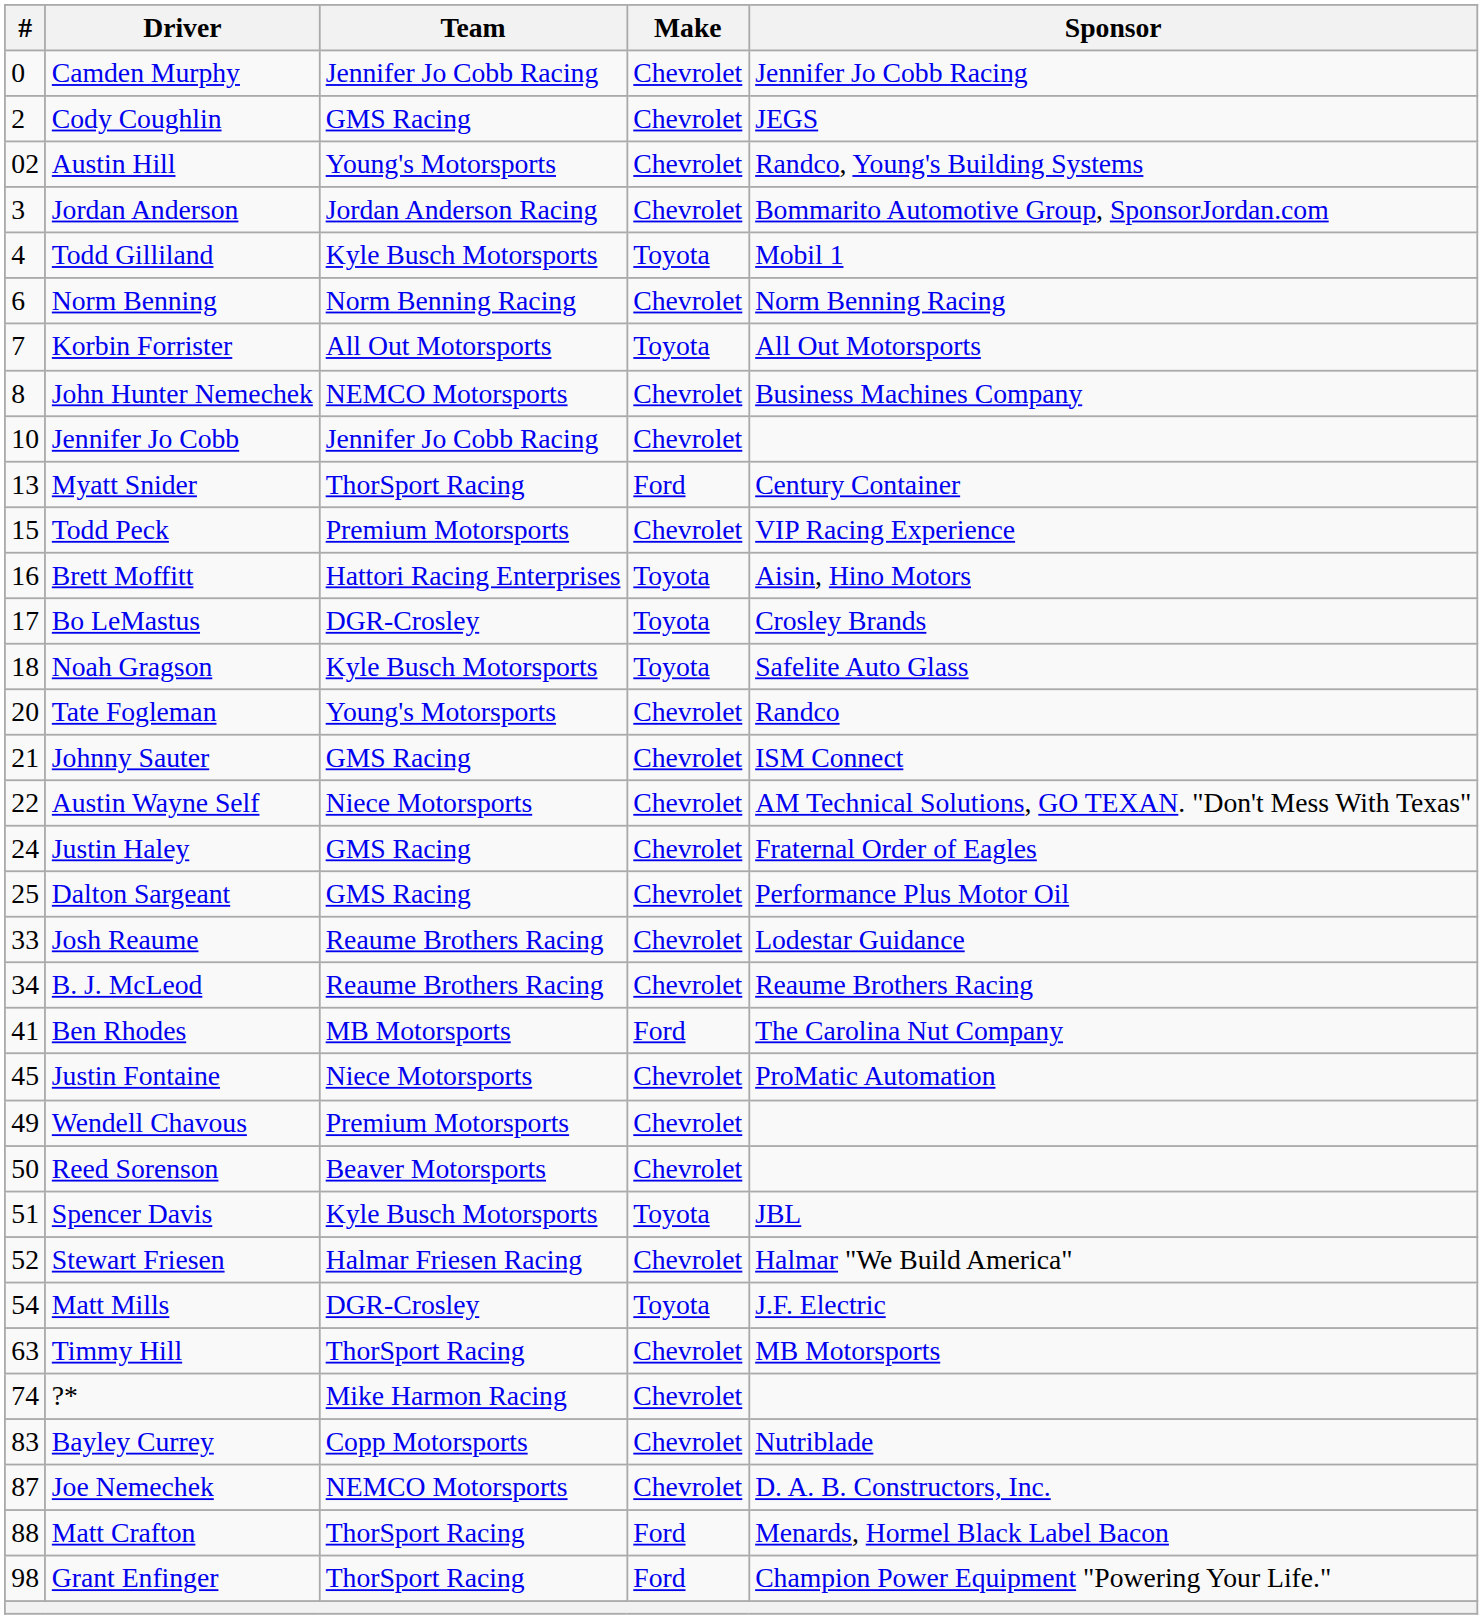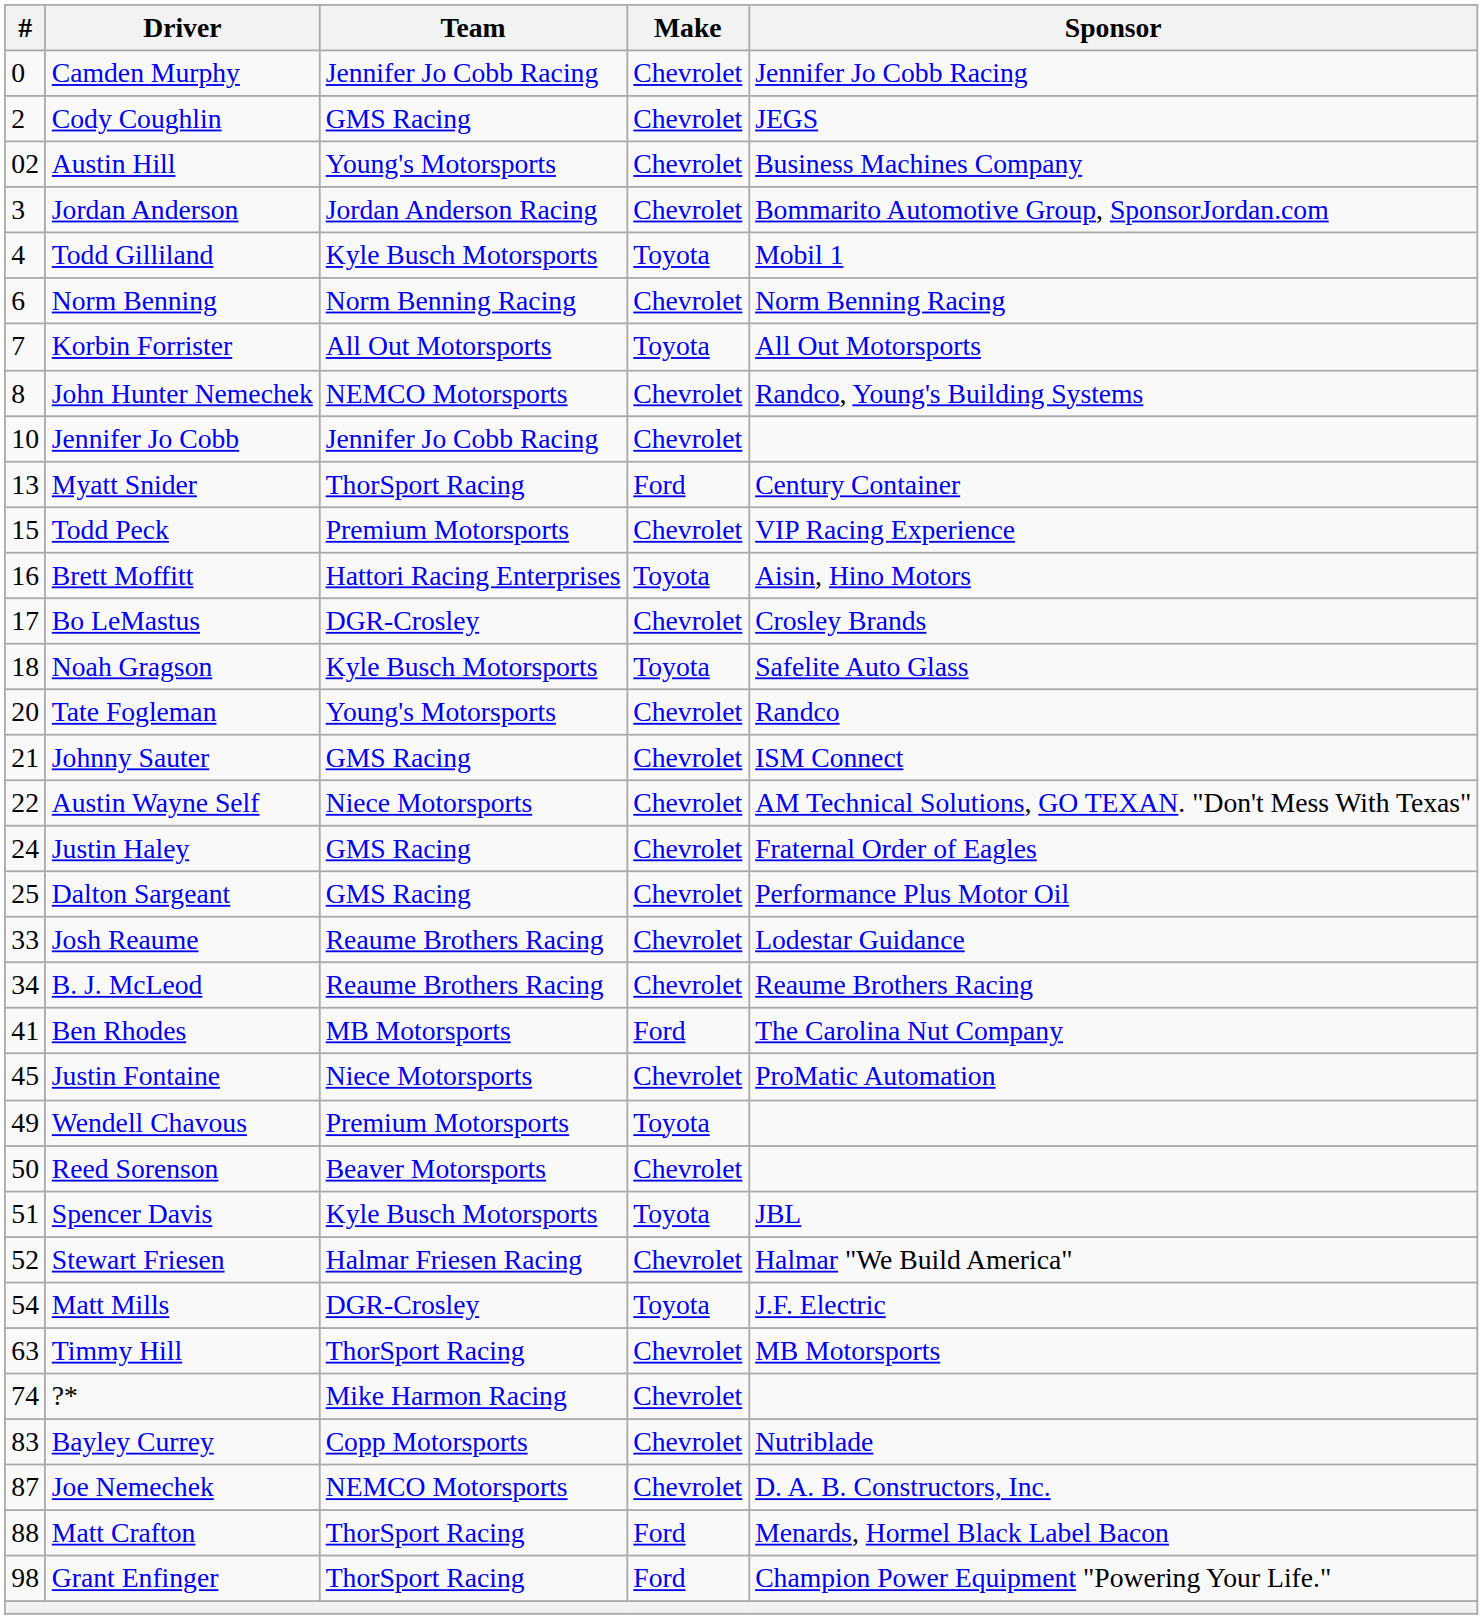 <table class="wikitable" style="font-size:95%">
 <tr>
 <th>#</th>
 <th>Driver</th>
 <th>Team</th>
 <th>Make</th>
 <th>Sponsor</th>
 </tr>
 <tr>
 <td>0</td>
 <td><a href='#'>Camden Murphy</a></td>
 <td><a href='#'>Jennifer Jo Cobb Racing</a></td>
 <td><a href='#'>Chevrolet</a></td>
 <td><a href='#'>Jennifer Jo Cobb Racing</a></td>
 </tr>
 <tr>
 <td>2</td>
 <td><a href='#'>Cody Coughlin</a></td>
 <td><a href='#'>GMS Racing</a></td>
 <td><a href='#'>Chevrolet</a></td>
 <td><a href='#'>JEGS</a></td>
 </tr>
 <tr>
 <td>02</td>
 <td><a href='#'>Austin Hill</a></td>
 <td><a href='#'>Young's Motorsports</a></td>
 <td><a href='#'>Chevrolet</a></td>
-<td><a href='#'>Randco</a>, <a href='#'>Young's Building Systems</a></td>
+<td><a href='#'>Business Machines Company</a></td>
 </tr>
 <tr>
 <td>3</td>
 <td><a href='#'>Jordan Anderson</a></td>
 <td><a href='#'>Jordan Anderson Racing</a></td>
 <td><a href='#'>Chevrolet</a></td>
 <td><a href='#'>Bommarito Automotive Group</a>, <a href='#'>SponsorJordan.com</a></td>
 </tr>
 <tr>
 <td>4</td>
 <td><a href='#'>Todd Gilliland</a></td>
 <td><a href='#'>Kyle Busch Motorsports</a></td>
 <td><a href='#'>Toyota</a></td>
 <td><a href='#'>Mobil 1</a></td>
 </tr>
 <tr>
 <td>6</td>
 <td><a href='#'>Norm Benning</a></td>
 <td><a href='#'>Norm Benning Racing</a></td>
 <td><a href='#'>Chevrolet</a></td>
 <td><a href='#'>Norm Benning Racing</a></td>
 </tr>
 <tr>
 <td>7</td>
 <td><a href='#'>Korbin Forrister</a></td>
 <td><a href='#'>All Out Motorsports</a></td>
 <td><a href='#'>Toyota</a></td>
 <td><a href='#'>All Out Motorsports</a></td>
 </tr>
 <tr>
 <td>8</td>
 <td><a href='#'>John Hunter Nemechek</a></td>
 <td><a href='#'>NEMCO Motorsports</a></td>
 <td><a href='#'>Chevrolet</a></td>
-<td><a href='#'>Business Machines Company</a></td>
+<td><a href='#'>Randco</a>, <a href='#'>Young's Building Systems</a></td>
 </tr>
 <tr>
 <td>10</td>
 <td><a href='#'>Jennifer Jo Cobb</a></td>
 <td><a href='#'>Jennifer Jo Cobb Racing</a></td>
 <td><a href='#'>Chevrolet</a></td>
 <td></td>
 </tr>
 <tr>
 <td>13</td>
 <td><a href='#'>Myatt Snider</a></td>
 <td><a href='#'>ThorSport Racing</a></td>
 <td><a href='#'>Ford</a></td>
 <td><a href='#'>Century Container</a></td>
 </tr>
 <tr>
 <td>15</td>
 <td><a href='#'>Todd Peck</a></td>
 <td><a href='#'>Premium Motorsports</a></td>
 <td><a href='#'>Chevrolet</a></td>
 <td><a href='#'>VIP Racing Experience</a></td>
 </tr>
 <tr>
 <td>16</td>
 <td><a href='#'>Brett Moffitt</a></td>
 <td><a href='#'>Hattori Racing Enterprises</a></td>
 <td><a href='#'>Toyota</a></td>
 <td><a href='#'>Aisin</a>, <a href='#'>Hino Motors</a></td>
 </tr>
 <tr>
 <td>17</td>
 <td><a href='#'>Bo LeMastus</a></td>
 <td><a href='#'>DGR-Crosley</a></td>
-<td><a href='#'>Toyota</a></td>
+<td><a href='#'>Chevrolet</a></td>
 <td><a href='#'>Crosley Brands</a></td>
 </tr>
 <tr>
 <td>18</td>
 <td><a href='#'>Noah Gragson</a></td>
 <td><a href='#'>Kyle Busch Motorsports</a></td>
 <td><a href='#'>Toyota</a></td>
 <td><a href='#'>Safelite Auto Glass</a></td>
 </tr>
 <tr>
 <td>20</td>
 <td><a href='#'>Tate Fogleman</a></td>
 <td><a href='#'>Young's Motorsports</a></td>
 <td><a href='#'>Chevrolet</a></td>
 <td><a href='#'>Randco</a></td>
 </tr>
 <tr>
 <td>21</td>
 <td><a href='#'>Johnny Sauter</a></td>
 <td><a href='#'>GMS Racing</a></td>
 <td><a href='#'>Chevrolet</a></td>
 <td><a href='#'>ISM Connect</a></td>
 </tr>
 <tr>
 <td>22</td>
 <td><a href='#'>Austin Wayne Self</a></td>
 <td><a href='#'>Niece Motorsports</a></td>
 <td><a href='#'>Chevrolet</a></td>
 <td><a href='#'>AM Technical Solutions</a>, <a href='#'>GO TEXAN</a>. "Don't Mess With Texas"</td>
 </tr>
 <tr>
 <td>24</td>
 <td><a href='#'>Justin Haley</a></td>
 <td><a href='#'>GMS Racing</a></td>
 <td><a href='#'>Chevrolet</a></td>
 <td><a href='#'>Fraternal Order of Eagles</a></td>
 </tr>
 <tr>
 <td>25</td>
 <td><a href='#'>Dalton Sargeant</a></td>
 <td><a href='#'>GMS Racing</a></td>
 <td><a href='#'>Chevrolet</a></td>
 <td><a href='#'>Performance Plus Motor Oil</a></td>
 </tr>
 <tr>
 <td>33</td>
 <td><a href='#'>Josh Reaume</a></td>
 <td><a href='#'>Reaume Brothers Racing</a></td>
 <td><a href='#'>Chevrolet</a></td>
 <td><a href='#'>Lodestar Guidance</a></td>
 </tr>
 <tr>
 <td>34</td>
 <td><a href='#'>B. J. McLeod</a></td>
 <td><a href='#'>Reaume Brothers Racing</a></td>
 <td><a href='#'>Chevrolet</a></td>
 <td><a href='#'>Reaume Brothers Racing</a></td>
 </tr>
 <tr>
 <td>41</td>
 <td><a href='#'>Ben Rhodes</a></td>
 <td><a href='#'>MB Motorsports</a></td>
 <td><a href='#'>Ford</a></td>
 <td><a href='#'>The Carolina Nut Company</a></td>
 </tr>
 <tr>
 <td>45</td>
 <td><a href='#'>Justin Fontaine</a></td>
 <td><a href='#'>Niece Motorsports</a></td>
 <td><a href='#'>Chevrolet</a></td>
 <td><a href='#'>ProMatic Automation</a></td>
 </tr>
 <tr>
 <td>49</td>
 <td><a href='#'>Wendell Chavous</a></td>
 <td><a href='#'>Premium Motorsports</a></td>
-<td><a href='#'>Chevrolet</a></td>
+<td><a href='#'>Toyota</a></td>
 <td></td>
 </tr>
 <tr>
 <td>50</td>
 <td><a href='#'>Reed Sorenson</a></td>
 <td><a href='#'>Beaver Motorsports</a></td>
 <td><a href='#'>Chevrolet</a></td>
 <td></td>
 </tr>
 <tr>
 <td>51</td>
 <td><a href='#'>Spencer Davis</a></td>
 <td><a href='#'>Kyle Busch Motorsports</a></td>
 <td><a href='#'>Toyota</a></td>
 <td><a href='#'>JBL</a></td>
 </tr>
 <tr>
 <td>52</td>
 <td><a href='#'>Stewart Friesen</a></td>
 <td><a href='#'>Halmar Friesen Racing</a></td>
 <td><a href='#'>Chevrolet</a></td>
 <td><a href='#'>Halmar</a> "We Build America"</td>
 </tr>
 <tr>
 <td>54</td>
 <td><a href='#'>Matt Mills</a></td>
 <td><a href='#'>DGR-Crosley</a></td>
 <td><a href='#'>Toyota</a></td>
 <td><a href='#'>J.F. Electric</a></td>
 </tr>
 <tr>
 <td>63</td>
 <td><a href='#'>Timmy Hill</a></td>
 <td><a href='#'>ThorSport Racing</a></td>
 <td><a href='#'>Chevrolet</a></td>
 <td><a href='#'>MB Motorsports</a></td>
 </tr>
 <tr>
 <td>74</td>
 <td>?*</td>
 <td><a href='#'>Mike Harmon Racing</a></td>
 <td><a href='#'>Chevrolet</a></td>
 <td></td>
 </tr>
 <tr>
 <td>83</td>
 <td><a href='#'>Bayley Currey</a></td>
 <td><a href='#'>Copp Motorsports</a></td>
 <td><a href='#'>Chevrolet</a></td>
 <td><a href='#'>Nutriblade</a></td>
 </tr>
 <tr>
 <td>87</td>
 <td><a href='#'>Joe Nemechek</a></td>
 <td><a href='#'>NEMCO Motorsports</a></td>
 <td><a href='#'>Chevrolet</a></td>
 <td><a href='#'>D. A. B. Constructors, Inc.</a></td>
 </tr>
 <tr>
 <td>88</td>
 <td><a href='#'>Matt Crafton</a></td>
 <td><a href='#'>ThorSport Racing</a></td>
 <td><a href='#'>Ford</a></td>
 <td><a href='#'>Menards</a>, <a href='#'>Hormel Black Label Bacon</a></td>
 </tr>
 <tr>
 <td>98</td>
 <td><a href='#'>Grant Enfinger</a></td>
 <td><a href='#'>ThorSport Racing</a></td>
 <td><a href='#'>Ford</a></td>
 <td><a href='#'>Champion Power Equipment</a> "Powering Your Life."</td>
 </tr>
 <tr>
 <th colspan="5"></th>
 </tr>
 </table>
